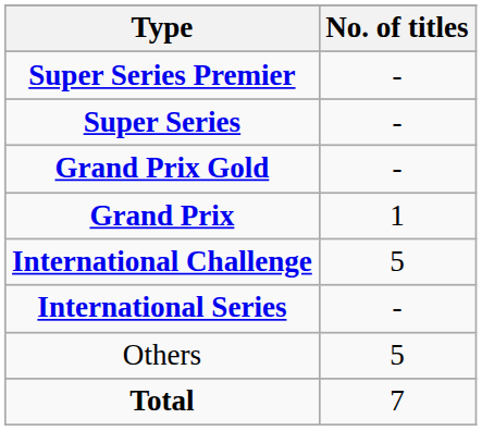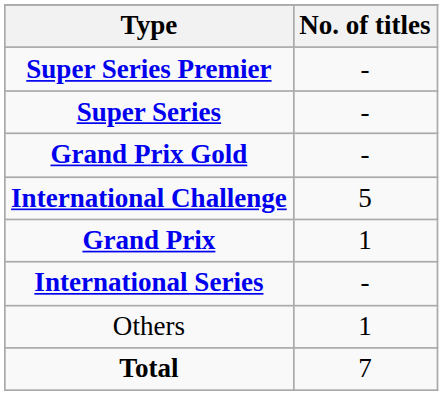 <table class="wikitable sortable"  style=text-align:center>
 <tr>
 </tr>
 <tr>
 <th>Type</th>
 <th>No. of titles</th>
 </tr>
 <tr>
 <td><strong><a href='#'>Super Series Premier</a></strong></td>
 <td>-</td>
 </tr>
 <tr>
 <td><strong><a href='#'>Super Series</a></strong></td>
 <td>-</td>
 </tr>
 <tr>
 <td><strong><a href='#'>Grand Prix Gold</a></strong></td>
 <td>-</td>
 </tr>
 <tr>
+<td><strong><a href='#'>International Challenge</a></strong></td>
+<td>5</td>
+</tr>
+<tr>
 <td><strong><a href='#'>Grand Prix</a></strong></td>
 <td>1</td>
-</tr>
-<tr>
-<td><strong><a href='#'>International Challenge</a></strong></td>
-<td>5</td>
 </tr>
 <tr>
 <td><strong><a href='#'>International Series</a></strong></td>
 <td>-</td>
 </tr>
 <tr>
 <td>Others</td>
-<td>5</td>
+<td>1</td>
 </tr>
 <tr>
 <td><strong>Total</strong></td>
 <td>7</td>
 </tr>
 </table>
